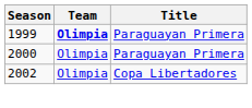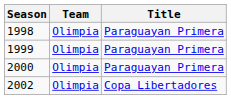 <table class="wikitable">
 <tr>
 <th>Season</th>
 <th>Team</th>
 <th>Title</th>
 </tr>
 <tr>
+<td>1998</td>
+<td><a href='#'>Olimpia</a></td>
+<td><a href='#'>Paraguayan Primera</a></td>
+</tr>
+<tr>
 <td>1999</td>
-<td><strong><a href='#'>Olimpia</a></strong></td>
+<td><a href='#'>Olimpia</a></td>
 <td><a href='#'>Paraguayan Primera</a></td>
 </tr>
 <tr>
 <td>2000</td>
 <td><a href='#'>Olimpia</a></td>
 <td><a href='#'>Paraguayan Primera</a></td>
 </tr>
 <tr>
 <td>2002</td>
 <td><a href='#'>Olimpia</a></td>
 <td><a href='#'>Copa Libertadores</a></td>
 </tr>
 </table>
